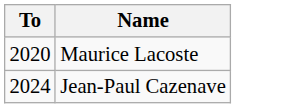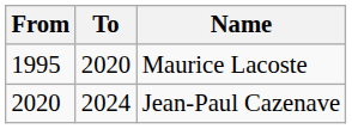 <table class="wikitable">
 <tr>
+<th>From</th>
 <th>To</th>
 <th>Name</th>
 </tr>
 <tr>
+<td>1995</td>
 <td>2020</td>
 <td>Maurice Lacoste</td>
 </tr>
 <tr>
+<td>2020</td>
 <td>2024</td>
 <td>Jean-Paul Cazenave</td>
 </tr>
 </table>
